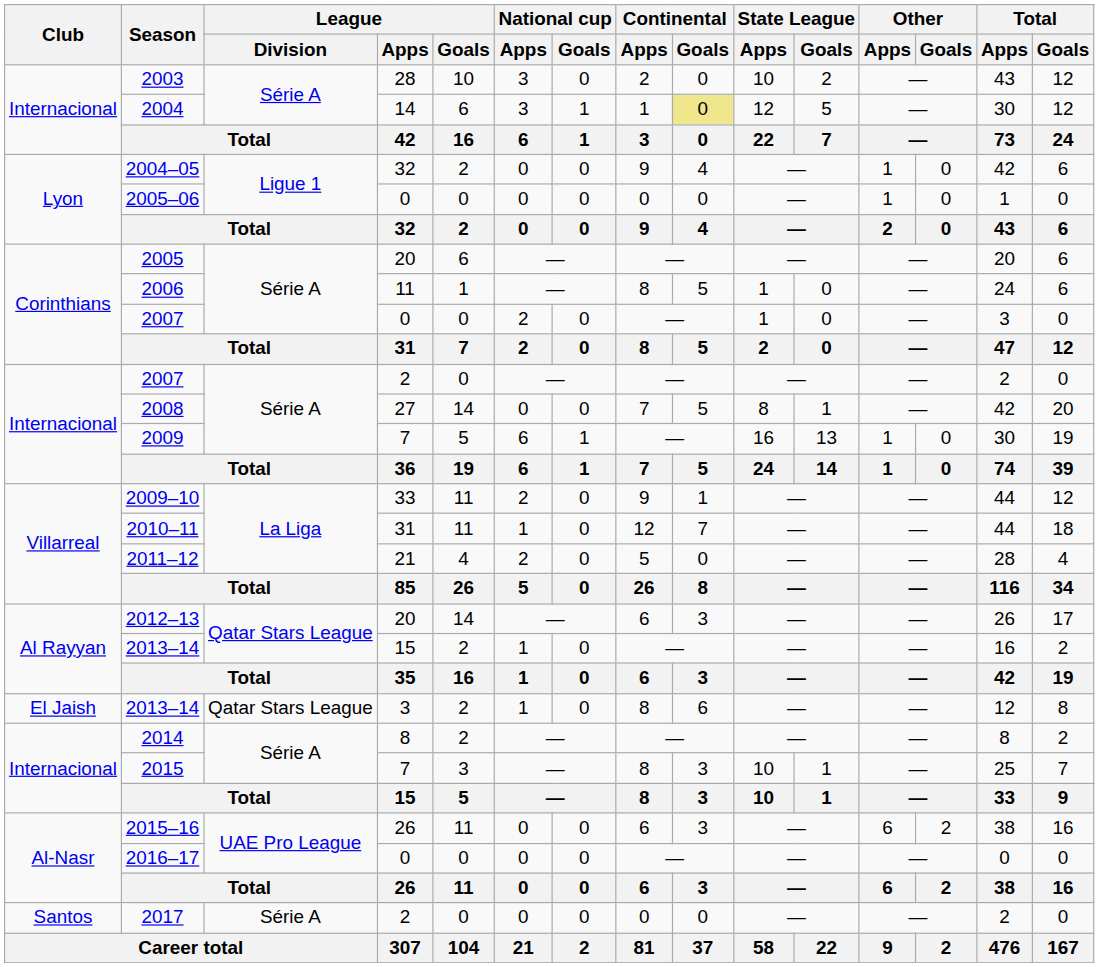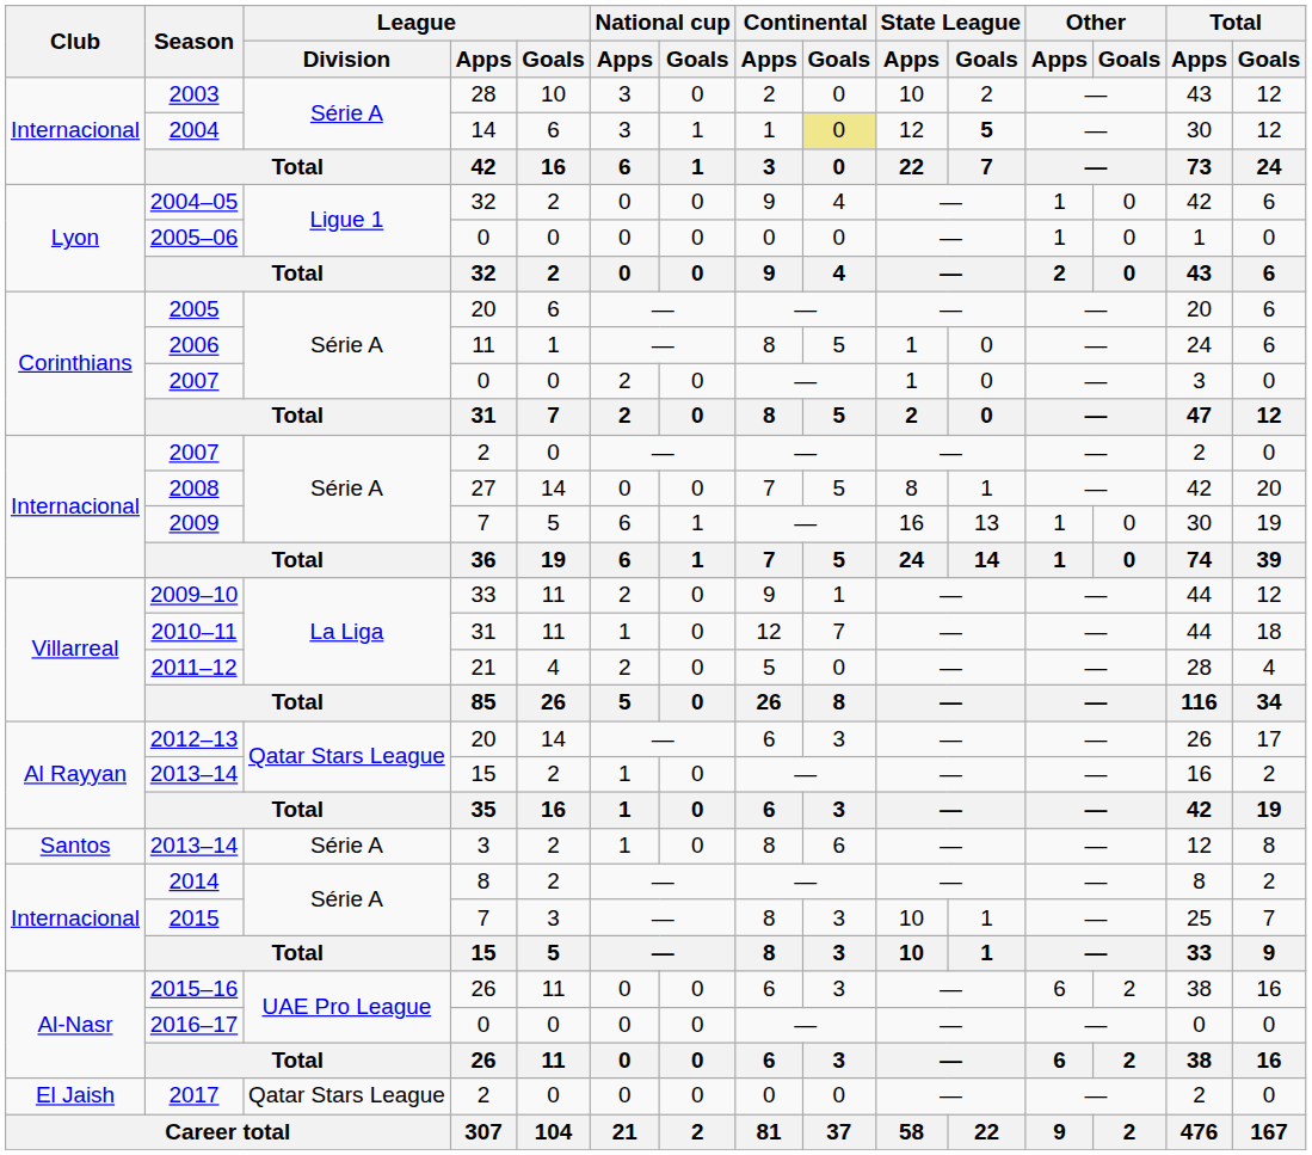 <table class="wikitable" style="text-align:center">
 <tr>
 <th rowspan="2">Club</th>
 <th rowspan="2">Season</th>
 <th colspan="3">League</th>
 <th colspan="2">National cup</th>
 <th colspan="2">Continental</th>
 <th colspan="2">State League</th>
 <th colspan="2">Other</th>
 <th colspan="2">Total</th>
 </tr>
 <tr>
 <th>Division</th>
 <th>Apps</th>
 <th>Goals</th>
 <th>Apps</th>
 <th>Goals</th>
 <th>Apps</th>
 <th>Goals</th>
 <th>Apps</th>
 <th>Goals</th>
 <th>Apps</th>
 <th>Goals</th>
 <th>Apps</th>
 <th>Goals</th>
 </tr>
 <tr>
 <td rowspan="3"><a href='#'>Internacional</a></td>
 <td><a href='#'>2003</a></td>
 <td rowspan="2"><a href='#'>Série A</a></td>
 <td>28</td>
 <td>10</td>
 <td>3</td>
 <td>0</td>
 <td>2</td>
 <td>0</td>
 <td>10</td>
 <td>2</td>
 <td colspan="2">—</td>
 <td>43</td>
 <td>12</td>
 </tr>
 <tr>
 <td><a href='#'>2004</a></td>
 <td>14</td>
 <td>6</td>
 <td>3</td>
 <td>1</td>
 <td>1</td>
 <td style="background: khaki;">0</td>
 <td>12</td>
-<td>5</td>
+<td><strong>5</strong></td>
 <td colspan="2">—</td>
 <td>30</td>
 <td>12</td>
 </tr>
 <tr>
 <th colspan="2">Total</th>
 <th>42</th>
 <th>16</th>
 <th>6</th>
 <th>1</th>
 <th>3</th>
 <th>0</th>
 <th>22</th>
 <th>7</th>
 <th colspan="2">—</th>
 <th>73</th>
 <th>24</th>
 </tr>
 <tr>
 <td rowspan="3"><a href='#'>Lyon</a></td>
 <td><a href='#'>2004–05</a></td>
 <td rowspan="2"><a href='#'>Ligue 1</a></td>
 <td>32</td>
 <td>2</td>
 <td>0</td>
 <td>0</td>
 <td>9</td>
 <td>4</td>
 <td colspan="2">—</td>
 <td>1</td>
 <td>0</td>
 <td>42</td>
 <td>6</td>
 </tr>
 <tr>
 <td><a href='#'>2005–06</a></td>
 <td>0</td>
 <td>0</td>
 <td>0</td>
 <td>0</td>
 <td>0</td>
 <td>0</td>
 <td colspan="2">—</td>
 <td>1</td>
 <td>0</td>
 <td>1</td>
 <td>0</td>
 </tr>
 <tr>
 <th colspan="2">Total</th>
 <th>32</th>
 <th>2</th>
 <th>0</th>
 <th>0</th>
 <th>9</th>
 <th>4</th>
 <th colspan="2">—</th>
 <th>2</th>
 <th>0</th>
 <th>43</th>
 <th>6</th>
 </tr>
 <tr>
 <td rowspan="4"><a href='#'>Corinthians</a></td>
 <td><a href='#'>2005</a></td>
 <td rowspan="3">Série A</td>
 <td>20</td>
 <td>6</td>
 <td colspan="2">—</td>
 <td colspan="2">—</td>
 <td colspan="2">—</td>
 <td colspan="2">—</td>
 <td>20</td>
 <td>6</td>
 </tr>
 <tr>
 <td><a href='#'>2006</a></td>
 <td>11</td>
 <td>1</td>
 <td colspan="2">—</td>
 <td>8</td>
 <td>5</td>
 <td>1</td>
 <td>0</td>
 <td colspan="2">—</td>
 <td>24</td>
 <td>6</td>
 </tr>
 <tr>
 <td><a href='#'>2007</a></td>
 <td>0</td>
 <td>0</td>
 <td>2</td>
 <td>0</td>
 <td colspan="2">—</td>
 <td>1</td>
 <td>0</td>
 <td colspan="2">—</td>
 <td>3</td>
 <td>0</td>
 </tr>
 <tr>
 <th colspan="2">Total</th>
 <th>31</th>
 <th>7</th>
 <th>2</th>
 <th>0</th>
 <th>8</th>
 <th>5</th>
 <th>2</th>
 <th>0</th>
 <th colspan="2">—</th>
 <th>47</th>
 <th>12</th>
 </tr>
 <tr>
 <td rowspan="4"><a href='#'>Internacional</a></td>
 <td><a href='#'>2007</a></td>
 <td rowspan="3">Série A</td>
 <td>2</td>
 <td>0</td>
 <td colspan="2">—</td>
 <td colspan="2">—</td>
 <td colspan="2">—</td>
 <td colspan="2">—</td>
 <td>2</td>
 <td>0</td>
 </tr>
 <tr>
 <td><a href='#'>2008</a></td>
 <td>27</td>
 <td>14</td>
 <td>0</td>
 <td>0</td>
 <td>7</td>
 <td>5</td>
 <td>8</td>
 <td>1</td>
 <td colspan="2">—</td>
 <td>42</td>
 <td>20</td>
 </tr>
 <tr>
 <td><a href='#'>2009</a></td>
 <td>7</td>
 <td>5</td>
 <td>6</td>
 <td>1</td>
 <td colspan="2">—</td>
 <td>16</td>
 <td>13</td>
 <td>1</td>
 <td>0</td>
 <td>30</td>
 <td>19</td>
 </tr>
 <tr>
 <th colspan="2">Total</th>
 <th>36</th>
 <th>19</th>
 <th>6</th>
 <th>1</th>
 <th>7</th>
 <th>5</th>
 <th>24</th>
 <th>14</th>
 <th>1</th>
 <th>0</th>
 <th>74</th>
 <th>39</th>
 </tr>
 <tr>
 <td rowspan="4"><a href='#'>Villarreal</a></td>
 <td><a href='#'>2009–10</a></td>
 <td rowspan="3"><a href='#'>La Liga</a></td>
 <td>33</td>
 <td>11</td>
 <td>2</td>
 <td>0</td>
 <td>9</td>
 <td>1</td>
 <td colspan="2">—</td>
 <td colspan="2">—</td>
 <td>44</td>
 <td>12</td>
 </tr>
 <tr>
 <td><a href='#'>2010–11</a></td>
 <td>31</td>
 <td>11</td>
 <td>1</td>
 <td>0</td>
 <td>12</td>
 <td>7</td>
 <td colspan="2">—</td>
 <td colspan="2">—</td>
 <td>44</td>
 <td>18</td>
 </tr>
 <tr>
 <td><a href='#'>2011–12</a></td>
 <td>21</td>
 <td>4</td>
 <td>2</td>
 <td>0</td>
 <td>5</td>
 <td>0</td>
 <td colspan="2">—</td>
 <td colspan="2">—</td>
 <td>28</td>
 <td>4</td>
 </tr>
 <tr>
 <th colspan="2">Total</th>
 <th>85</th>
 <th>26</th>
 <th>5</th>
 <th>0</th>
 <th>26</th>
 <th>8</th>
 <th colspan="2">—</th>
 <th colspan="2">—</th>
 <th>116</th>
 <th>34</th>
 </tr>
 <tr>
 <td rowspan="3"><a href='#'>Al Rayyan</a></td>
 <td><a href='#'>2012–13</a></td>
 <td rowspan="2"><a href='#'>Qatar Stars League</a></td>
 <td>20</td>
 <td>14</td>
 <td colspan="2">—</td>
 <td>6</td>
 <td>3</td>
 <td colspan="2">—</td>
 <td colspan="2">—</td>
 <td>26</td>
 <td>17</td>
 </tr>
 <tr>
 <td><a href='#'>2013–14</a></td>
 <td>15</td>
 <td>2</td>
 <td>1</td>
 <td>0</td>
 <td colspan="2">—</td>
 <td colspan="2">—</td>
 <td colspan="2">—</td>
 <td>16</td>
 <td>2</td>
 </tr>
 <tr>
 <th colspan="2">Total</th>
 <th>35</th>
 <th>16</th>
 <th>1</th>
 <th>0</th>
 <th>6</th>
 <th>3</th>
 <th colspan="2">—</th>
 <th colspan="2">—</th>
 <th>42</th>
 <th>19</th>
 </tr>
 <tr>
-<td><a href='#'>El Jaish</a></td>
+<td><a href='#'>Santos</a></td>
 <td><a href='#'>2013–14</a></td>
-<td>Qatar Stars League</td>
+<td>Série A</td>
 <td>3</td>
 <td>2</td>
 <td>1</td>
 <td>0</td>
 <td>8</td>
 <td>6</td>
 <td colspan="2">—</td>
 <td colspan="2">—</td>
 <td>12</td>
 <td>8</td>
 </tr>
 <tr>
 <td rowspan="3"><a href='#'>Internacional</a></td>
 <td><a href='#'>2014</a></td>
 <td rowspan="2">Série A</td>
 <td>8</td>
 <td>2</td>
 <td colspan="2">—</td>
 <td colspan="2">—</td>
 <td colspan="2">—</td>
 <td colspan="2">—</td>
 <td>8</td>
 <td>2</td>
 </tr>
 <tr>
 <td><a href='#'>2015</a></td>
 <td>7</td>
 <td>3</td>
 <td colspan="2">—</td>
 <td>8</td>
 <td>3</td>
 <td>10</td>
 <td>1</td>
 <td colspan="2">—</td>
 <td>25</td>
 <td>7</td>
 </tr>
 <tr>
 <th colspan="2">Total</th>
 <th>15</th>
 <th>5</th>
 <th colspan="2">—</th>
 <th>8</th>
 <th>3</th>
 <th>10</th>
 <th>1</th>
 <th colspan="2">—</th>
 <th>33</th>
 <th>9</th>
 </tr>
 <tr>
 <td rowspan="3"><a href='#'>Al-Nasr</a></td>
 <td><a href='#'>2015–16</a></td>
 <td rowspan="2"><a href='#'>UAE Pro League</a></td>
 <td>26</td>
 <td>11</td>
 <td>0</td>
 <td>0</td>
 <td>6</td>
 <td>3</td>
 <td colspan="2">—</td>
 <td>6</td>
 <td>2</td>
 <td>38</td>
 <td>16</td>
 </tr>
 <tr>
 <td><a href='#'>2016–17</a></td>
 <td>0</td>
 <td>0</td>
 <td>0</td>
 <td>0</td>
 <td colspan="2">—</td>
 <td colspan="2">—</td>
 <td colspan="2">—</td>
 <td>0</td>
 <td>0</td>
 </tr>
 <tr>
 <th colspan="2">Total</th>
 <th>26</th>
 <th>11</th>
 <th>0</th>
 <th>0</th>
 <th>6</th>
 <th>3</th>
 <th colspan="2">—</th>
 <th>6</th>
 <th>2</th>
 <th>38</th>
 <th>16</th>
 </tr>
 <tr>
-<td><a href='#'>Santos</a></td>
+<td><a href='#'>El Jaish</a></td>
 <td><a href='#'>2017</a></td>
-<td>Série A</td>
+<td>Qatar Stars League</td>
 <td>2</td>
 <td>0</td>
 <td>0</td>
 <td>0</td>
 <td>0</td>
 <td>0</td>
 <td colspan="2">—</td>
 <td colspan="2">—</td>
 <td>2</td>
 <td>0</td>
 </tr>
 <tr>
 <th colspan="3">Career total</th>
 <th>307</th>
 <th>104</th>
 <th>21</th>
 <th>2</th>
 <th>81</th>
 <th>37</th>
 <th>58</th>
 <th>22</th>
 <th>9</th>
 <th>2</th>
 <th>476</th>
 <th>167</th>
 </tr>
 </table>
